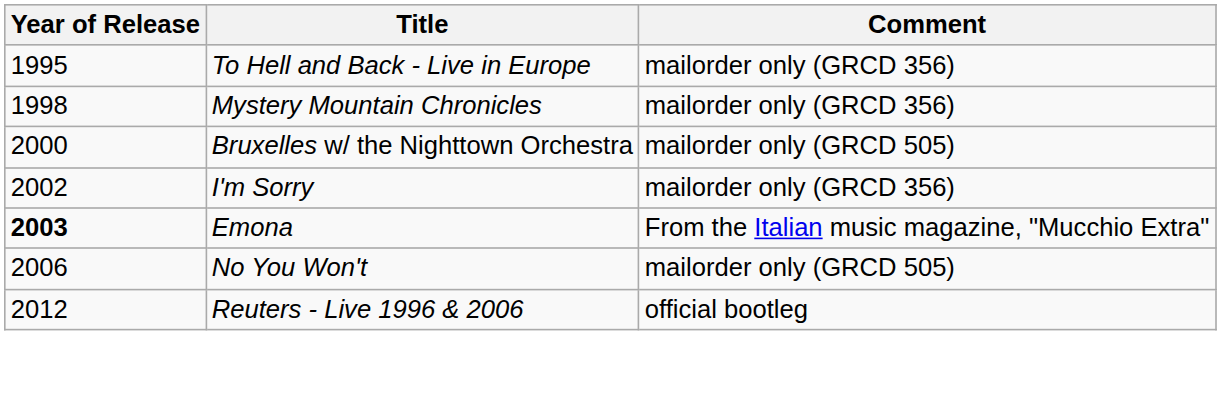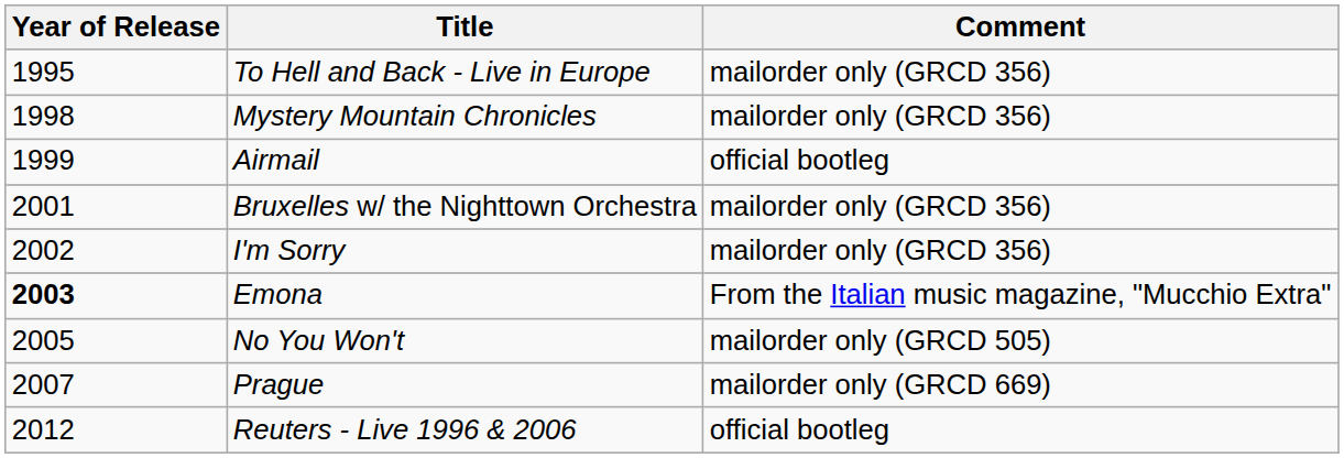 <table class="wikitable">
 <tr>
 <th><strong>Year of Release</strong></th>
 <th><strong>Title</strong></th>
 <th><strong>Comment</strong></th>
 </tr>
 <tr>
 <td>1995</td>
 <td><em>To Hell and Back - Live in Europe</em></td>
 <td>mailorder only (GRCD 356)</td>
 </tr>
 <tr>
 <td>1998</td>
 <td><em>Mystery Mountain Chronicles</em></td>
 <td>mailorder only (GRCD 356)</td>
 </tr>
 <tr>
-<td>2000</td>
+<td>1999</td>
+<td><em>Airmail</em></td>
+<td>official bootleg</td>
+</tr>
+<tr>
+<td>2001</td>
 <td><em>Bruxelles</em> w/ the Nighttown Orchestra</td>
-<td>mailorder only (GRCD 505)</td>
+<td>mailorder only (GRCD 356)</td>
 </tr>
 <tr>
 <td>2002</td>
 <td><em>I'm Sorry</em></td>
 <td>mailorder only (GRCD 356)</td>
 </tr>
 <tr>
 <td><strong>2003</strong></td>
 <td><em>Emona</em></td>
 <td>From the <a href='#'>Italian</a> music magazine, "Mucchio Extra"</td>
 </tr>
 <tr>
-<td>2006</td>
+<td>2005</td>
 <td><em>No You Won't</em></td>
 <td>mailorder only (GRCD 505)</td>
+</tr>
+<tr>
+<td>2007</td>
+<td><em>Prague</em></td>
+<td>mailorder only (GRCD 669)</td>
 </tr>
 <tr>
 <td>2012</td>
 <td><em>Reuters - Live 1996 & 2006</em></td>
 <td>official bootleg</td>
 </tr>
 </table>
